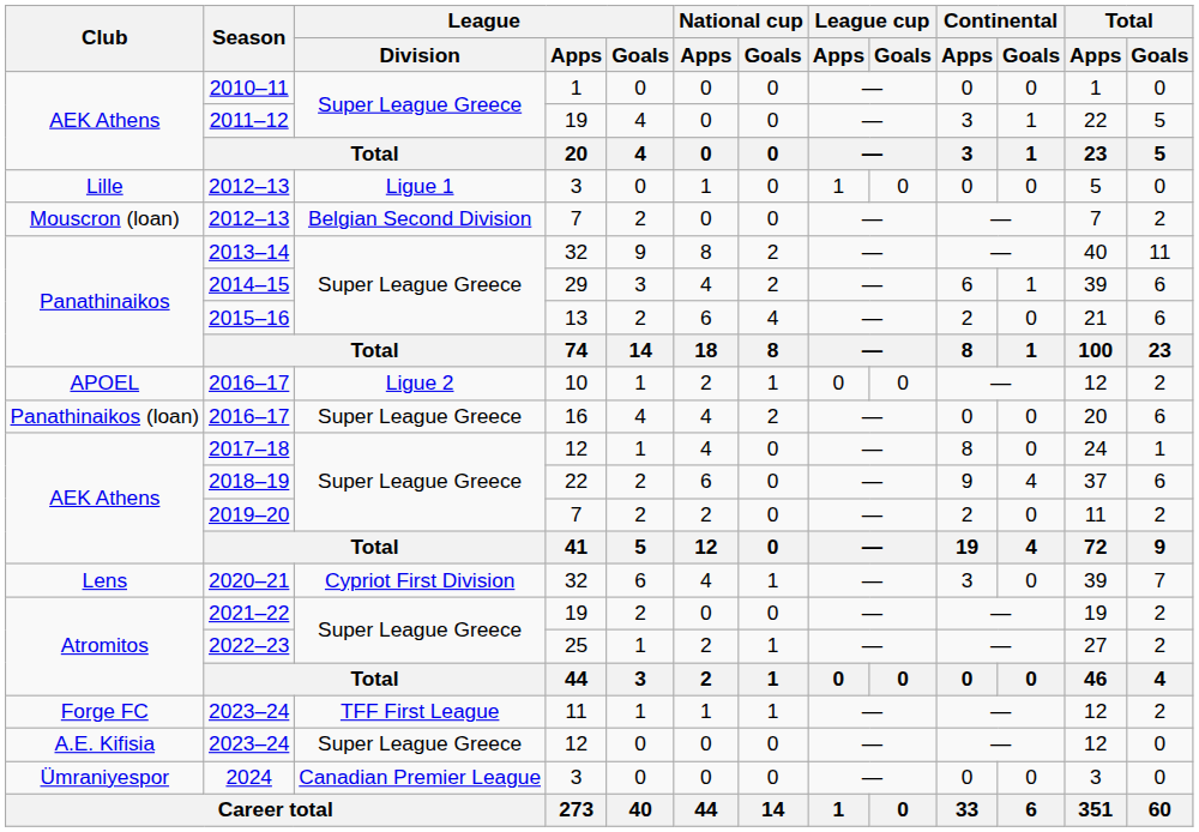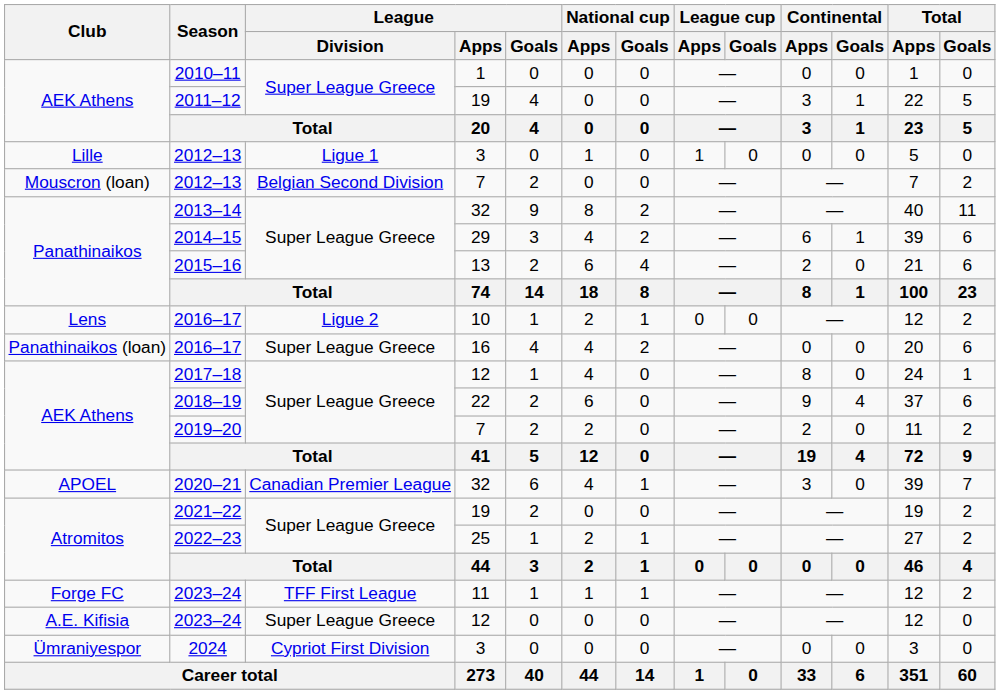 <table class="wikitable" style="text-align:center">
 <tr>
 <th rowspan=2>Club</th>
 <th rowspan="2">Season</th>
 <th colspan="3">League</th>
 <th colspan="2">National cup</th>
 <th colspan="2">League cup</th>
 <th colspan="2">Continental</th>
 <th colspan="2">Total</th>
 </tr>
 <tr>
 <th>Division</th>
 <th>Apps</th>
 <th>Goals</th>
 <th>Apps</th>
 <th>Goals</th>
 <th>Apps</th>
 <th>Goals</th>
 <th>Apps</th>
 <th>Goals</th>
 <th>Apps</th>
 <th>Goals</th>
 </tr>
 <tr>
 <td rowspan=3><a href='#'>AEK Athens</a></td>
 <td><a href='#'>2010–11</a></td>
 <td rowspan="2"><a href='#'>Super League Greece</a></td>
 <td>1</td>
 <td>0</td>
 <td>0</td>
 <td>0</td>
 <td colspan="2">—</td>
 <td>0</td>
 <td>0</td>
 <td>1</td>
 <td>0</td>
 </tr>
 <tr>
 <td><a href='#'>2011–12</a></td>
 <td>19</td>
 <td>4</td>
 <td>0</td>
 <td>0</td>
 <td colspan="2">—</td>
 <td>3</td>
 <td>1</td>
 <td>22</td>
 <td>5</td>
 </tr>
 <tr>
 <th colspan="2">Total</th>
 <th>20</th>
 <th>4</th>
 <th>0</th>
 <th>0</th>
 <th colspan="2">—</th>
 <th>3</th>
 <th>1</th>
 <th>23</th>
 <th>5</th>
 </tr>
 <tr>
 <td><a href='#'>Lille</a></td>
 <td><a href='#'>2012–13</a></td>
 <td><a href='#'>Ligue 1</a></td>
 <td>3</td>
 <td>0</td>
 <td>1</td>
 <td>0</td>
 <td>1</td>
 <td>0</td>
 <td>0</td>
 <td>0</td>
 <td>5</td>
 <td>0</td>
 </tr>
 <tr>
 <td><a href='#'>Mouscron</a> (loan)</td>
 <td><a href='#'>2012–13</a></td>
 <td><a href='#'>Belgian Second Division</a></td>
 <td>7</td>
 <td>2</td>
 <td>0</td>
 <td>0</td>
 <td colspan="2">—</td>
 <td colspan="2">—</td>
 <td>7</td>
 <td>2</td>
 </tr>
 <tr>
 <td rowspan="4"><a href='#'>Panathinaikos</a></td>
 <td><a href='#'>2013–14</a></td>
 <td rowspan="3">Super League Greece</td>
 <td>32</td>
 <td>9</td>
 <td>8</td>
 <td>2</td>
 <td colspan="2">—</td>
 <td colspan="2">—</td>
 <td>40</td>
 <td>11</td>
 </tr>
 <tr>
 <td><a href='#'>2014–15</a></td>
 <td>29</td>
 <td>3</td>
 <td>4</td>
 <td>2</td>
 <td colspan="2">—</td>
 <td>6</td>
 <td>1</td>
 <td>39</td>
 <td>6</td>
 </tr>
 <tr>
 <td><a href='#'>2015–16</a></td>
 <td>13</td>
 <td>2</td>
 <td>6</td>
 <td>4</td>
 <td colspan="2">—</td>
 <td>2</td>
 <td>0</td>
 <td>21</td>
 <td>6</td>
 </tr>
 <tr>
 <th colspan="2">Total</th>
 <th>74</th>
 <th>14</th>
 <th>18</th>
 <th>8</th>
 <th colspan="2">—</th>
 <th>8</th>
 <th>1</th>
 <th>100</th>
 <th>23</th>
 </tr>
 <tr>
-<td><a href='#'>APOEL</a></td>
+<td><a href='#'>Lens</a></td>
 <td><a href='#'>2016–17</a></td>
 <td><a href='#'>Ligue 2</a></td>
 <td>10</td>
 <td>1</td>
 <td>2</td>
 <td>1</td>
 <td>0</td>
 <td>0</td>
 <td colspan="2">—</td>
 <td>12</td>
 <td>2</td>
 </tr>
 <tr>
 <td><a href='#'>Panathinaikos</a> (loan)</td>
 <td><a href='#'>2016–17</a></td>
 <td>Super League Greece</td>
 <td>16</td>
 <td>4</td>
 <td>4</td>
 <td>2</td>
 <td colspan="2">—</td>
 <td>0</td>
 <td>0</td>
 <td>20</td>
 <td>6</td>
 </tr>
 <tr>
 <td rowspan="4"><a href='#'>AEK Athens</a></td>
 <td><a href='#'>2017–18</a></td>
 <td rowspan="3">Super League Greece</td>
 <td>12</td>
 <td>1</td>
 <td>4</td>
 <td>0</td>
 <td colspan="2">—</td>
 <td>8</td>
 <td>0</td>
 <td>24</td>
 <td>1</td>
 </tr>
 <tr>
 <td><a href='#'>2018–19</a></td>
 <td>22</td>
 <td>2</td>
 <td>6</td>
 <td>0</td>
 <td colspan="2">—</td>
 <td>9</td>
 <td>4</td>
 <td>37</td>
 <td>6</td>
 </tr>
 <tr>
 <td><a href='#'>2019–20</a></td>
 <td>7</td>
 <td>2</td>
 <td>2</td>
 <td>0</td>
 <td colspan="2">—</td>
 <td>2</td>
 <td>0</td>
 <td>11</td>
 <td>2</td>
 </tr>
 <tr>
 <th colspan="2">Total</th>
 <th>41</th>
 <th>5</th>
 <th>12</th>
 <th>0</th>
 <th colspan="2">—</th>
 <th>19</th>
 <th>4</th>
 <th>72</th>
 <th>9</th>
 </tr>
 <tr>
-<td><a href='#'>Lens</a></td>
+<td><a href='#'>APOEL</a></td>
 <td><a href='#'>2020–21</a></td>
-<td><a href='#'>Cypriot First Division</a></td>
+<td><a href='#'>Canadian Premier League</a></td>
 <td>32</td>
 <td>6</td>
 <td>4</td>
 <td>1</td>
 <td colspan="2">—</td>
 <td>3</td>
 <td>0</td>
 <td>39</td>
 <td>7</td>
 </tr>
 <tr>
 <td rowspan="3"><a href='#'>Atromitos</a></td>
 <td><a href='#'>2021–22</a></td>
 <td rowspan="2">Super League Greece</td>
 <td>19</td>
 <td>2</td>
 <td>0</td>
 <td>0</td>
 <td colspan="2">—</td>
 <td colspan="2">—</td>
 <td>19</td>
 <td>2</td>
 </tr>
 <tr>
 <td><a href='#'>2022–23</a></td>
 <td>25</td>
 <td>1</td>
 <td>2</td>
 <td>1</td>
 <td colspan="2">—</td>
 <td colspan="2">—</td>
 <td>27</td>
 <td>2</td>
 </tr>
 <tr>
 <th colspan="2">Total</th>
 <th>44</th>
 <th>3</th>
 <th>2</th>
 <th>1</th>
 <th>0</th>
 <th>0</th>
 <th>0</th>
 <th>0</th>
 <th>46</th>
 <th>4</th>
 </tr>
 <tr>
 <td><a href='#'>Forge FC</a></td>
 <td><a href='#'>2023–24</a></td>
 <td><a href='#'>TFF First League</a></td>
 <td>11</td>
 <td>1</td>
 <td>1</td>
 <td>1</td>
 <td colspan="2">—</td>
 <td colspan="2">—</td>
 <td>12</td>
 <td>2</td>
 </tr>
 <tr>
 <td><a href='#'>A.E. Kifisia</a></td>
 <td><a href='#'>2023–24</a></td>
 <td>Super League Greece</td>
 <td>12</td>
 <td>0</td>
 <td>0</td>
 <td>0</td>
 <td colspan="2">—</td>
 <td colspan="2">—</td>
 <td>12</td>
 <td>0</td>
 </tr>
 <tr>
 <td><a href='#'>Ümraniyespor</a></td>
 <td><a href='#'>2024</a></td>
-<td><a href='#'>Canadian Premier League</a></td>
+<td><a href='#'>Cypriot First Division</a></td>
 <td>3</td>
 <td>0</td>
 <td>0</td>
 <td>0</td>
 <td colspan="2">—</td>
 <td>0</td>
 <td>0</td>
 <td>3</td>
 <td>0</td>
 </tr>
 <tr>
 <th colspan="3">Career total</th>
 <th>273</th>
 <th>40</th>
 <th>44</th>
 <th>14</th>
 <th>1</th>
 <th>0</th>
 <th>33</th>
 <th>6</th>
 <th>351</th>
 <th>60</th>
 </tr>
 </table>
